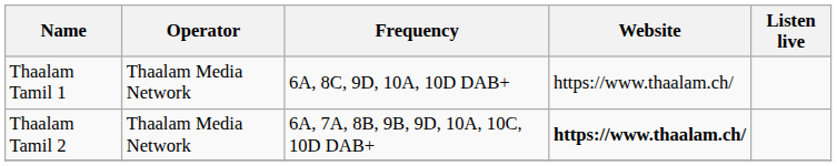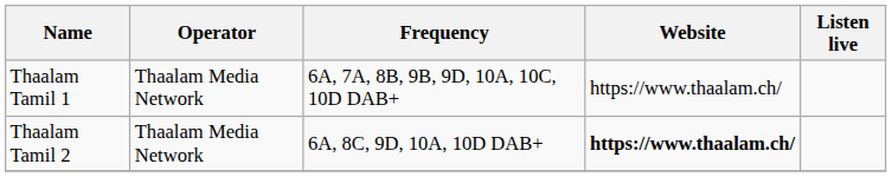 <table class="wikitable" style="font-size:85%;">
 <tr>
 <th>Name</th>
 <th>Operator</th>
 <th>Frequency</th>
 <th>Website</th>
 <th>Listen live</th>
 </tr>
 <tr>
 <td>Thaalam Tamil 1</td>
 <td>Thaalam Media Network</td>
-<td>6A, 8C, 9D, 10A, 10D DAB+</td>
+<td>6A, 7A, 8B, 9B, 9D, 10A, 10C, 10D DAB+</td>
 <td>https://www.thaalam.ch/</td>
 <td></td>
 </tr>
 <tr>
 <td>Thaalam Tamil 2</td>
 <td>Thaalam Media Network</td>
-<td>6A, 7A, 8B, 9B, 9D, 10A, 10C, 10D DAB+</td>
+<td>6A, 8C, 9D, 10A, 10D DAB+</td>
 <td><strong>https://www.thaalam.ch/</strong></td>
 <td></td>
 </tr>
 <tr>
 </tr>
 </table>
